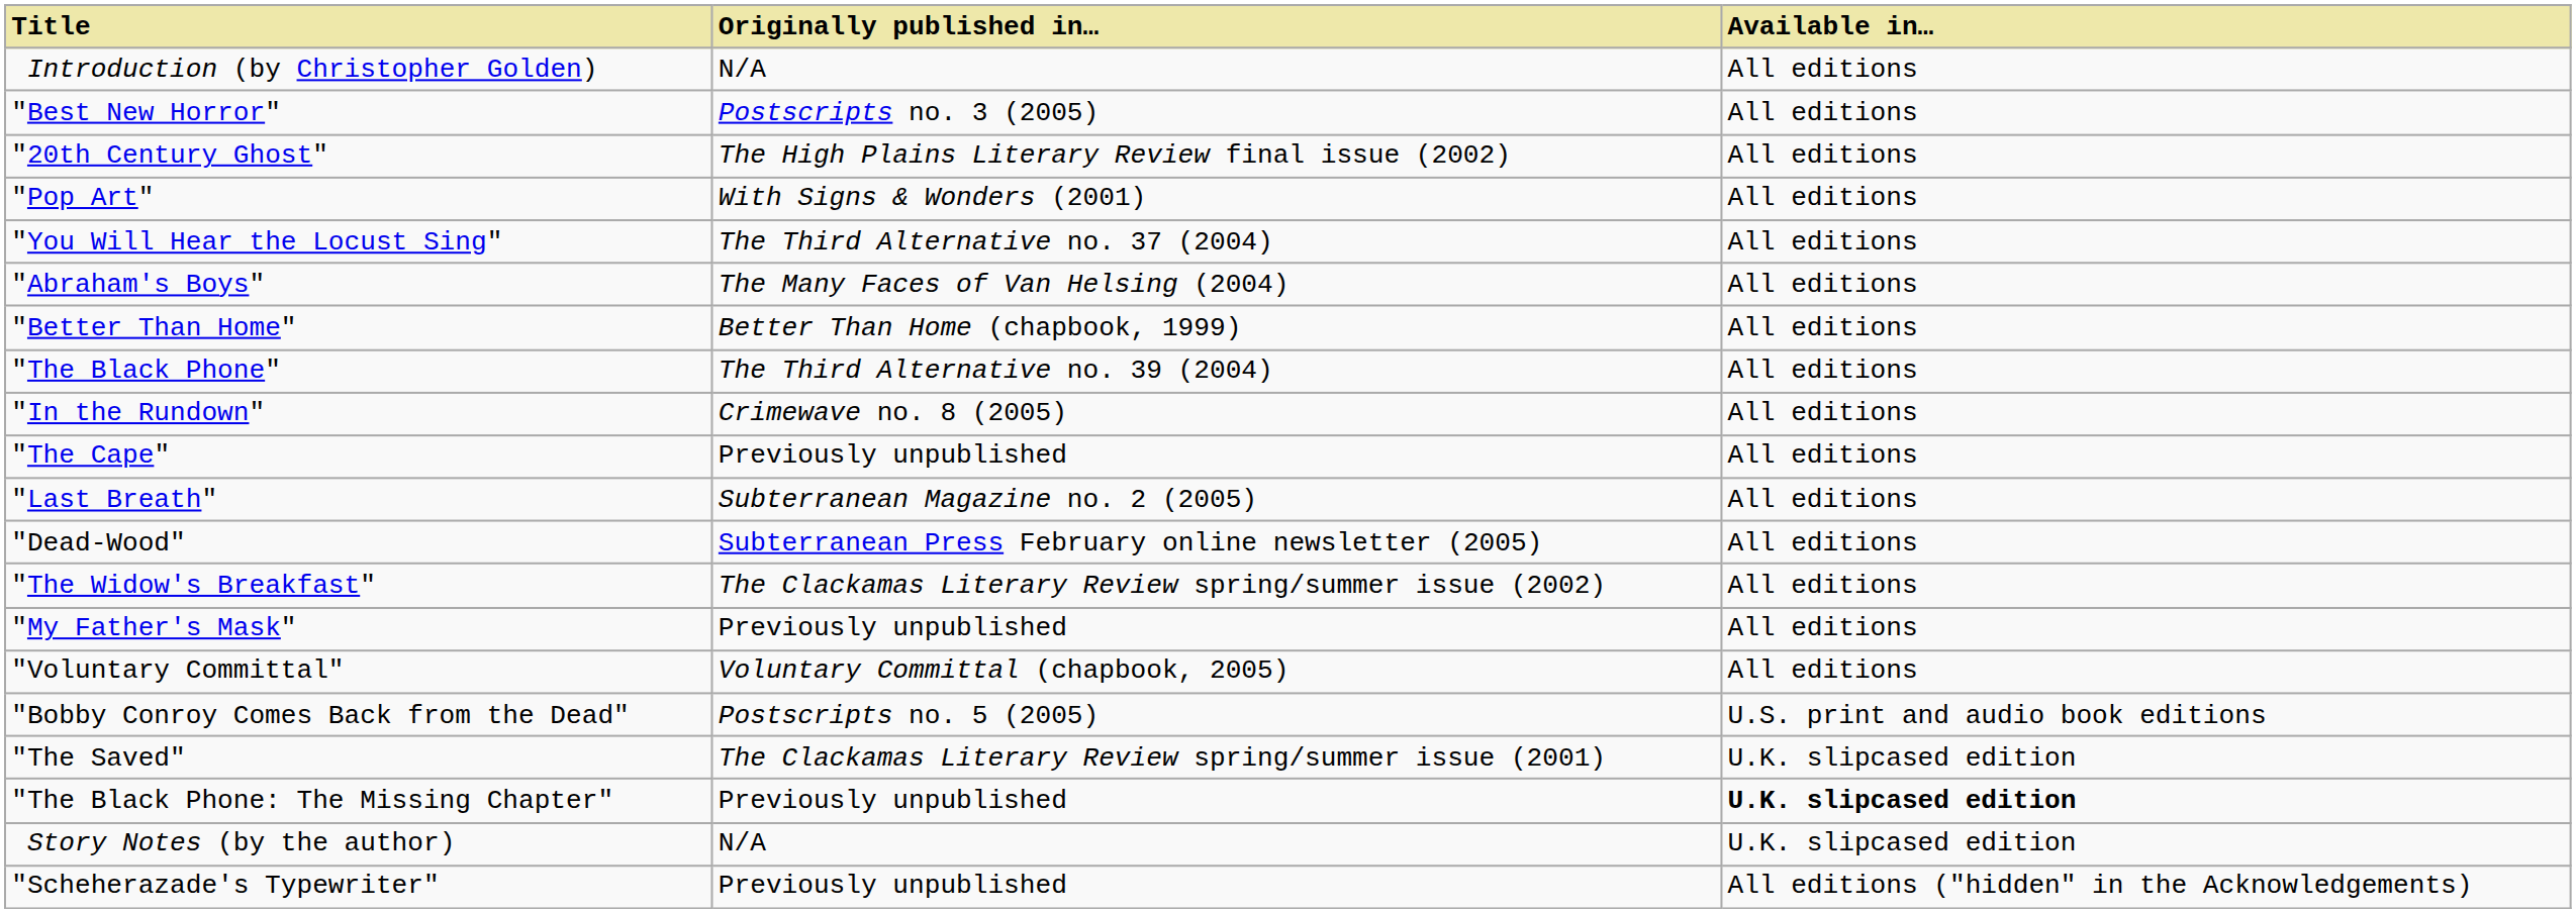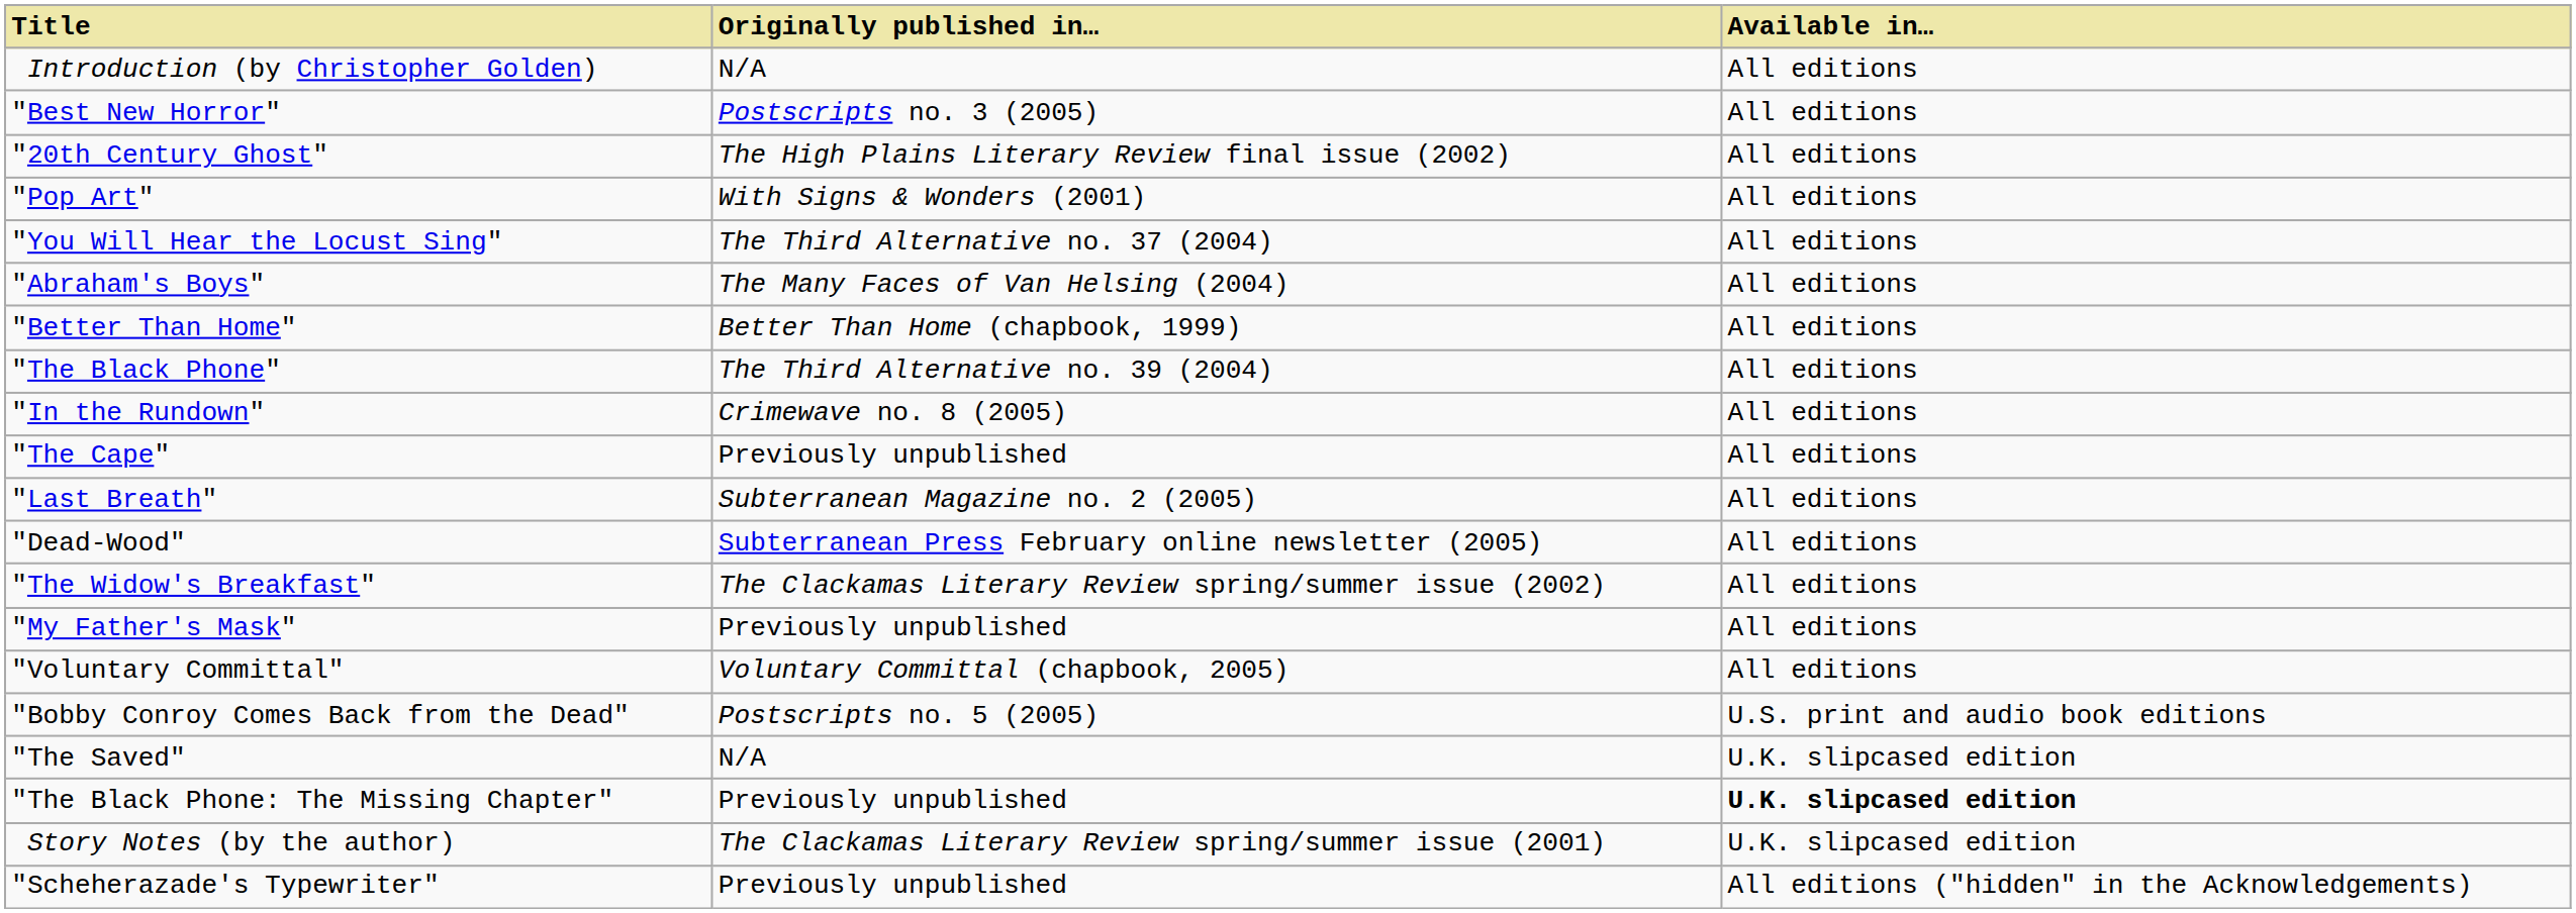 <table class="wikitable" style="border: 1; width: 100%;">
 <tr style="background: palegoldenrod; text-align: left;">
 <th style="background: palegoldenrod; text-align: left;">Title</th>
 <th style="background: palegoldenrod; text-align: left;">Originally published in…</th>
 <th style="background: palegoldenrod; text-align: left;">Available in…</th>
 </tr>
 <tr>
 <td> <em>Introduction</em> (by <a href='#'>Christopher Golden</a>)</td>
 <td>N/A</td>
 <td>All editions</td>
 </tr>
 <tr>
 <td>"<a href='#'>Best New Horror</a>"</td>
 <td><em><a href='#'>Postscripts</a></em> no. 3 (2005)</td>
 <td>All editions</td>
 </tr>
 <tr>
 <td>"<a href='#'>20th Century Ghost</a>"</td>
 <td><em>The High Plains Literary Review</em> final issue (2002)</td>
 <td>All editions</td>
 </tr>
 <tr>
 <td>"<a href='#'>Pop Art</a>"</td>
 <td><em>With Signs & Wonders</em> (2001)</td>
 <td>All editions</td>
 </tr>
 <tr>
 <td>"<a href='#'>You Will Hear the Locust Sing</a>"</td>
 <td><em>The Third Alternative</em> no. 37 (2004)</td>
 <td>All editions</td>
 </tr>
 <tr>
 <td>"<a href='#'>Abraham's Boys</a>"</td>
 <td><em>The Many Faces of Van Helsing</em> (2004)</td>
 <td>All editions</td>
 </tr>
 <tr>
 <td>"<a href='#'>Better Than Home</a>"</td>
 <td><em>Better Than Home</em> (chapbook, 1999)</td>
 <td>All editions</td>
 </tr>
 <tr>
 <td>"<a href='#'>The Black Phone</a>"</td>
 <td><em>The Third Alternative</em> no. 39 (2004)</td>
 <td>All editions</td>
 </tr>
 <tr>
 <td>"<a href='#'>In the Rundown</a>"</td>
 <td><em>Crimewave</em> no. 8 (2005)</td>
 <td>All editions</td>
 </tr>
 <tr>
 <td>"<a href='#'>The Cape</a>"</td>
 <td>Previously unpublished</td>
 <td>All editions</td>
 </tr>
 <tr>
 <td>"<a href='#'>Last Breath</a>"</td>
 <td><em>Subterranean Magazine</em> no. 2 (2005)</td>
 <td>All editions</td>
 </tr>
 <tr>
 <td>"Dead-Wood"</td>
 <td><a href='#'>Subterranean Press</a> February online newsletter (2005)</td>
 <td>All editions</td>
 </tr>
 <tr>
 <td>"<a href='#'>The Widow's Breakfast</a>"</td>
 <td><em>The Clackamas Literary Review</em> spring/summer issue (2002)</td>
 <td>All editions</td>
 </tr>
 <tr>
 <td>"<a href='#'>My Father's Mask</a>"</td>
 <td>Previously unpublished</td>
 <td>All editions</td>
 </tr>
 <tr>
 <td>"Voluntary Committal"</td>
 <td><em>Voluntary Committal</em> (chapbook, 2005)</td>
 <td>All editions</td>
 </tr>
 <tr>
 <td>"Bobby Conroy Comes Back from the Dead"</td>
 <td><em>Postscripts</em> no. 5 (2005)</td>
 <td>U.S. print and audio book editions</td>
 </tr>
 <tr>
 <td>"The Saved"</td>
-<td><em>The Clackamas Literary Review</em> spring/summer issue (2001)</td>
+<td>N/A</td>
 <td>U.K. slipcased edition</td>
 </tr>
 <tr>
 <td>"The Black Phone: The Missing Chapter"</td>
 <td>Previously unpublished</td>
 <td><strong>U.K. slipcased edition</strong></td>
 </tr>
 <tr>
 <td> <em>Story Notes</em> (by the author)</td>
-<td>N/A</td>
+<td><em>The Clackamas Literary Review</em> spring/summer issue (2001)</td>
 <td>U.K. slipcased edition</td>
 </tr>
 <tr>
 <td>"Scheherazade's Typewriter"</td>
 <td>Previously unpublished</td>
 <td>All editions ("hidden" in the Acknowledgements)</td>
 </tr>
 </table>
